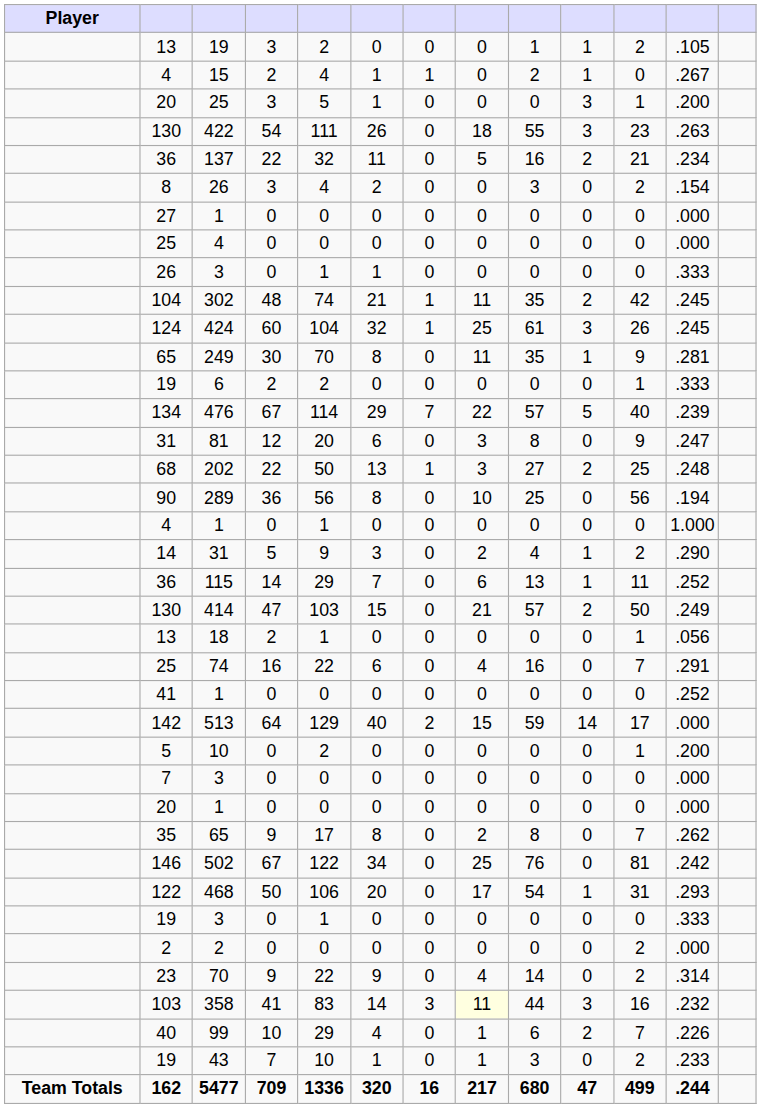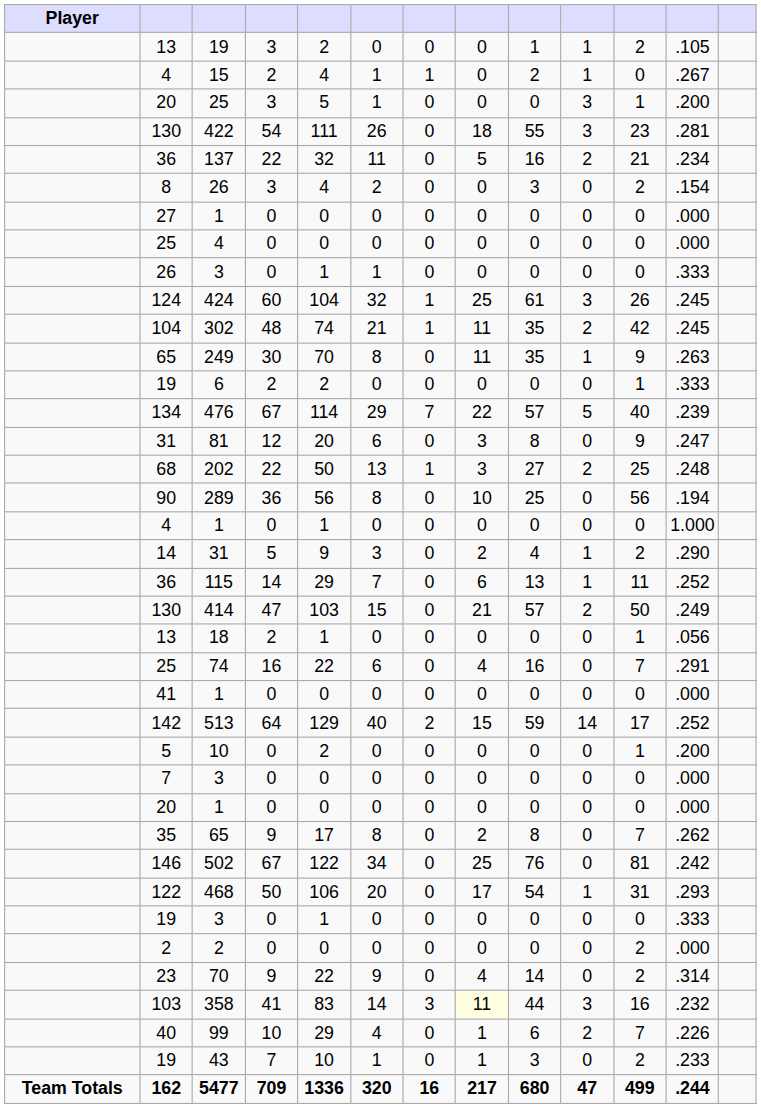 <table class="wikitable sortable">
 <tr>
 <th style="background:#ddf; width:18%;">Player</th>
 <th style="background:#ddf; width:7%;"></th>
 <th style="background:#ddf; width:7%;"></th>
 <th style="background:#ddf; width:7%;"></th>
 <th style="background:#ddf; width:7%;"></th>
 <th style="background:#ddf; width:7%;"></th>
 <th style="background:#ddf; width:7%;"></th>
 <th style="background:#ddf; width:7%;"></th>
 <th style="background:#ddf; width:7%;"></th>
 <th style="background:#ddf; width:7%;"></th>
 <th style="background:#ddf; width:7%;"></th>
 <th style="background:#ddf; width:7%;"></th>
 <th style="background:#ddf; width:7%;"></th>
 </tr>
 <tr style="text-align:center;">
 <td></td>
 <td>13</td>
 <td>19</td>
 <td>3</td>
 <td>2</td>
 <td>0</td>
 <td>0</td>
 <td>0</td>
 <td>1</td>
 <td>1</td>
 <td>2</td>
 <td>.105</td>
 <td></td>
 </tr>
 <tr style="text-align:center;">
 <td></td>
 <td>4</td>
 <td>15</td>
 <td>2</td>
 <td>4</td>
 <td>1</td>
 <td>1</td>
 <td>0</td>
 <td>2</td>
 <td>1</td>
 <td>0</td>
 <td>.267</td>
 <td></td>
 </tr>
 <tr style="text-align:center;">
 <td></td>
 <td>20</td>
 <td>25</td>
 <td>3</td>
 <td>5</td>
 <td>1</td>
 <td>0</td>
 <td>0</td>
 <td>0</td>
 <td>3</td>
 <td>1</td>
 <td>.200</td>
 <td></td>
 </tr>
 <tr style="text-align:center;">
 <td></td>
 <td>130</td>
 <td>422</td>
 <td>54</td>
 <td>111</td>
 <td>26</td>
 <td>0</td>
 <td>18</td>
 <td>55</td>
 <td>3</td>
 <td>23</td>
-<td>.263</td>
+<td>.281</td>
 <td></td>
 </tr>
 <tr style="text-align:center;">
 <td></td>
 <td>36</td>
 <td>137</td>
 <td>22</td>
 <td>32</td>
 <td>11</td>
 <td>0</td>
 <td>5</td>
 <td>16</td>
 <td>2</td>
 <td>21</td>
 <td>.234</td>
 <td></td>
 </tr>
 <tr style="text-align:center;">
 <td></td>
 <td>8</td>
 <td>26</td>
 <td>3</td>
 <td>4</td>
 <td>2</td>
 <td>0</td>
 <td>0</td>
 <td>3</td>
 <td>0</td>
 <td>2</td>
 <td>.154</td>
 <td></td>
 </tr>
 <tr style="text-align:center;">
 <td></td>
 <td>27</td>
 <td>1</td>
 <td>0</td>
 <td>0</td>
 <td>0</td>
 <td>0</td>
 <td>0</td>
 <td>0</td>
 <td>0</td>
 <td>0</td>
 <td>.000</td>
 <td></td>
 </tr>
 <tr style="text-align:center;">
 <td></td>
 <td>25</td>
 <td>4</td>
 <td>0</td>
 <td>0</td>
 <td>0</td>
 <td>0</td>
 <td>0</td>
 <td>0</td>
 <td>0</td>
 <td>0</td>
 <td>.000</td>
 <td></td>
 </tr>
 <tr style="text-align:center;">
 <td></td>
 <td>26</td>
 <td>3</td>
 <td>0</td>
 <td>1</td>
 <td>1</td>
 <td>0</td>
 <td>0</td>
 <td>0</td>
 <td>0</td>
 <td>0</td>
 <td>.333</td>
 <td></td>
 </tr>
 <tr style="text-align:center;">
 <td></td>
+<td>124</td>
+<td>424</td>
+<td>60</td>
+<td>104</td>
+<td>32</td>
+<td>1</td>
+<td>25</td>
+<td>61</td>
+<td>3</td>
+<td>26</td>
+<td>.245</td>
+<td></td>
+</tr>
+<tr style="text-align:center;">
+<td></td>
 <td>104</td>
 <td>302</td>
 <td>48</td>
 <td>74</td>
 <td>21</td>
 <td>1</td>
 <td>11</td>
 <td>35</td>
 <td>2</td>
 <td>42</td>
 <td>.245</td>
 <td></td>
 </tr>
 <tr style="text-align:center;">
 <td></td>
-<td>124</td>
-<td>424</td>
-<td>60</td>
-<td>104</td>
-<td>32</td>
-<td>1</td>
-<td>25</td>
-<td>61</td>
-<td>3</td>
-<td>26</td>
-<td>.245</td>
-<td></td>
-</tr>
-<tr style="text-align:center;">
-<td></td>
 <td>65</td>
 <td>249</td>
 <td>30</td>
 <td>70</td>
 <td>8</td>
 <td>0</td>
 <td>11</td>
 <td>35</td>
 <td>1</td>
 <td>9</td>
-<td>.281</td>
+<td>.263</td>
 <td></td>
 </tr>
 <tr style="text-align:center;">
 <td></td>
 <td>19</td>
 <td>6</td>
 <td>2</td>
 <td>2</td>
 <td>0</td>
 <td>0</td>
 <td>0</td>
 <td>0</td>
 <td>0</td>
 <td>1</td>
 <td>.333</td>
 <td></td>
 </tr>
 <tr style="text-align:center;">
 <td></td>
 <td>134</td>
 <td>476</td>
 <td>67</td>
 <td>114</td>
 <td>29</td>
 <td>7</td>
 <td>22</td>
 <td>57</td>
 <td>5</td>
 <td>40</td>
 <td>.239</td>
 <td></td>
 </tr>
 <tr style="text-align:center;">
 <td></td>
 <td>31</td>
 <td>81</td>
 <td>12</td>
 <td>20</td>
 <td>6</td>
 <td>0</td>
 <td>3</td>
 <td>8</td>
 <td>0</td>
 <td>9</td>
 <td>.247</td>
 <td></td>
 </tr>
 <tr style="text-align:center;">
 <td></td>
 <td>68</td>
 <td>202</td>
 <td>22</td>
 <td>50</td>
 <td>13</td>
 <td>1</td>
 <td>3</td>
 <td>27</td>
 <td>2</td>
 <td>25</td>
 <td>.248</td>
 <td></td>
 </tr>
 <tr style="text-align:center;">
 <td></td>
 <td>90</td>
 <td>289</td>
 <td>36</td>
 <td>56</td>
 <td>8</td>
 <td>0</td>
 <td>10</td>
 <td>25</td>
 <td>0</td>
 <td>56</td>
 <td>.194</td>
 <td></td>
 </tr>
 <tr style="text-align:center;">
 <td></td>
 <td>4</td>
 <td>1</td>
 <td>0</td>
 <td>1</td>
 <td>0</td>
 <td>0</td>
 <td>0</td>
 <td>0</td>
 <td>0</td>
 <td>0</td>
 <td>1.000</td>
 <td></td>
 </tr>
 <tr style="text-align:center;">
 <td></td>
 <td>14</td>
 <td>31</td>
 <td>5</td>
 <td>9</td>
 <td>3</td>
 <td>0</td>
 <td>2</td>
 <td>4</td>
 <td>1</td>
 <td>2</td>
 <td>.290</td>
 <td></td>
 </tr>
 <tr style="text-align:center;">
 <td></td>
 <td>36</td>
 <td>115</td>
 <td>14</td>
 <td>29</td>
 <td>7</td>
 <td>0</td>
 <td>6</td>
 <td>13</td>
 <td>1</td>
 <td>11</td>
 <td>.252</td>
 <td></td>
 </tr>
 <tr style="text-align:center;">
 <td></td>
 <td>130</td>
 <td>414</td>
 <td>47</td>
 <td>103</td>
 <td>15</td>
 <td>0</td>
 <td>21</td>
 <td>57</td>
 <td>2</td>
 <td>50</td>
 <td>.249</td>
 <td></td>
 </tr>
 <tr style="text-align:center;">
 <td></td>
 <td>13</td>
 <td>18</td>
 <td>2</td>
 <td>1</td>
 <td>0</td>
 <td>0</td>
 <td>0</td>
 <td>0</td>
 <td>0</td>
 <td>1</td>
 <td>.056</td>
 <td></td>
 </tr>
 <tr style="text-align:center;">
 <td></td>
 <td>25</td>
 <td>74</td>
 <td>16</td>
 <td>22</td>
 <td>6</td>
 <td>0</td>
 <td>4</td>
 <td>16</td>
 <td>0</td>
 <td>7</td>
 <td>.291</td>
 <td></td>
 </tr>
 <tr style="text-align:center;">
 <td></td>
 <td>41</td>
 <td>1</td>
 <td>0</td>
 <td>0</td>
 <td>0</td>
 <td>0</td>
 <td>0</td>
 <td>0</td>
 <td>0</td>
 <td>0</td>
-<td>.252</td>
+<td>.000</td>
 <td></td>
 </tr>
 <tr style="text-align:center;">
 <td></td>
 <td>142</td>
 <td>513</td>
 <td>64</td>
 <td>129</td>
 <td>40</td>
 <td>2</td>
 <td>15</td>
 <td>59</td>
 <td>14</td>
 <td>17</td>
-<td>.000</td>
+<td>.252</td>
 <td></td>
 </tr>
 <tr style="text-align:center;">
 <td></td>
 <td>5</td>
 <td>10</td>
 <td>0</td>
 <td>2</td>
 <td>0</td>
 <td>0</td>
 <td>0</td>
 <td>0</td>
 <td>0</td>
 <td>1</td>
 <td>.200</td>
 <td></td>
 </tr>
 <tr style="text-align:center;">
 <td></td>
 <td>7</td>
 <td>3</td>
 <td>0</td>
 <td>0</td>
 <td>0</td>
 <td>0</td>
 <td>0</td>
 <td>0</td>
 <td>0</td>
 <td>0</td>
 <td>.000</td>
 <td></td>
 </tr>
 <tr style="text-align:center;">
 <td></td>
 <td>20</td>
 <td>1</td>
 <td>0</td>
 <td>0</td>
 <td>0</td>
 <td>0</td>
 <td>0</td>
 <td>0</td>
 <td>0</td>
 <td>0</td>
 <td>.000</td>
 <td></td>
 </tr>
 <tr style="text-align:center;">
 <td></td>
 <td>35</td>
 <td>65</td>
 <td>9</td>
 <td>17</td>
 <td>8</td>
 <td>0</td>
 <td>2</td>
 <td>8</td>
 <td>0</td>
 <td>7</td>
 <td>.262</td>
 <td></td>
 </tr>
 <tr style="text-align:center;">
 <td></td>
 <td>146</td>
 <td>502</td>
 <td>67</td>
 <td>122</td>
 <td>34</td>
 <td>0</td>
 <td>25</td>
 <td>76</td>
 <td>0</td>
 <td>81</td>
 <td>.242</td>
 <td></td>
 </tr>
 <tr style="text-align:center;">
 <td></td>
 <td>122</td>
 <td>468</td>
 <td>50</td>
 <td>106</td>
 <td>20</td>
 <td>0</td>
 <td>17</td>
 <td>54</td>
 <td>1</td>
 <td>31</td>
 <td>.293</td>
 <td></td>
 </tr>
 <tr style="text-align:center;">
 <td></td>
 <td>19</td>
 <td>3</td>
 <td>0</td>
 <td>1</td>
 <td>0</td>
 <td>0</td>
 <td>0</td>
 <td>0</td>
 <td>0</td>
 <td>0</td>
 <td>.333</td>
 <td></td>
 </tr>
 <tr style="text-align:center;">
 <td></td>
 <td>2</td>
 <td>2</td>
 <td>0</td>
 <td>0</td>
 <td>0</td>
 <td>0</td>
 <td>0</td>
 <td>0</td>
 <td>0</td>
 <td>2</td>
 <td>.000</td>
 <td></td>
 </tr>
 <tr style="text-align:center;">
 <td></td>
 <td>23</td>
 <td>70</td>
 <td>9</td>
 <td>22</td>
 <td>9</td>
 <td>0</td>
 <td>4</td>
 <td>14</td>
 <td>0</td>
 <td>2</td>
 <td>.314</td>
 <td></td>
 </tr>
 <tr style="text-align:center;">
 <td></td>
 <td>103</td>
 <td>358</td>
 <td>41</td>
 <td>83</td>
 <td>14</td>
 <td>3</td>
 <td style="background: lightyellow;">11</td>
 <td>44</td>
 <td>3</td>
 <td>16</td>
 <td>.232</td>
 <td></td>
 </tr>
 <tr style="text-align:center;">
 <td></td>
 <td>40</td>
 <td>99</td>
 <td>10</td>
 <td>29</td>
 <td>4</td>
 <td>0</td>
 <td>1</td>
 <td>6</td>
 <td>2</td>
 <td>7</td>
 <td>.226</td>
 <td></td>
 </tr>
 <tr style="text-align:center;">
 <td></td>
 <td>19</td>
 <td>43</td>
 <td>7</td>
 <td>10</td>
 <td>1</td>
 <td>0</td>
 <td>1</td>
 <td>3</td>
 <td>0</td>
 <td>2</td>
 <td>.233</td>
 <td></td>
 </tr>
 <tr style="text-align:center;">
 <td><strong>Team Totals</strong></td>
 <td><strong>162</strong></td>
 <td><strong>5477</strong></td>
 <td><strong>709</strong></td>
 <td><strong>1336</strong></td>
 <td><strong>320</strong></td>
 <td><strong>16</strong></td>
 <td><strong>217</strong></td>
 <td><strong>680</strong></td>
 <td><strong>47</strong></td>
 <td><strong>499</strong></td>
 <td><strong>.244</strong></td>
 <td></td>
 </tr>
 </table>
